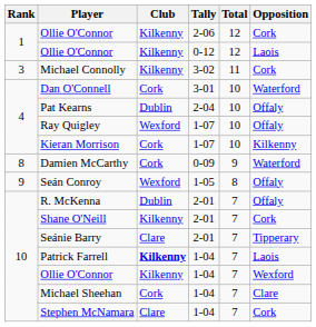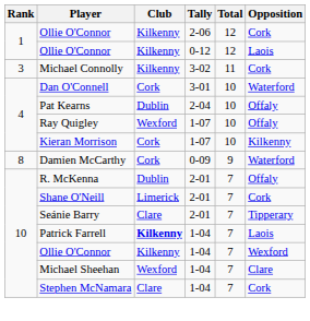 <table class="wikitable">
 <tr>
 <th>Rank</th>
 <th>Player</th>
 <th>Club</th>
 <th>Tally</th>
 <th>Total</th>
 <th>Opposition</th>
 </tr>
 <tr>
 <td rowspan="2" style="text-align:center;">1</td>
 <td><a href='#'>Ollie O'Connor</a></td>
 <td><a href='#'>Kilkenny</a></td>
 <td align=center>2-06</td>
 <td align=center>12</td>
 <td><a href='#'>Cork</a></td>
 </tr>
 <tr>
 <td><a href='#'>Ollie O'Connor</a></td>
 <td><a href='#'>Kilkenny</a></td>
 <td align=center>0-12</td>
 <td align=center>12</td>
 <td><a href='#'>Laois</a></td>
 </tr>
 <tr>
 <td rowspan="1" style="text-align:center;">3</td>
 <td>Michael Connolly</td>
 <td><a href='#'>Kilkenny</a></td>
 <td align=center>3-02</td>
 <td align=center>11</td>
 <td><a href='#'>Cork</a></td>
 </tr>
 <tr>
 <td rowspan="4" style="text-align:center;">4</td>
 <td><a href='#'>Dan O'Connell</a></td>
 <td><a href='#'>Cork</a></td>
 <td align=center>3-01</td>
 <td align=center>10</td>
 <td><a href='#'>Waterford</a></td>
 </tr>
 <tr>
 <td>Pat Kearns</td>
 <td><a href='#'>Dublin</a></td>
 <td align=center>2-04</td>
 <td align=center>10</td>
 <td><a href='#'>Offaly</a></td>
 </tr>
 <tr>
 <td>Ray Quigley</td>
 <td><a href='#'>Wexford</a></td>
 <td align=center>1-07</td>
 <td align=center>10</td>
 <td><a href='#'>Offaly</a></td>
 </tr>
 <tr>
 <td><a href='#'>Kieran Morrison</a></td>
 <td><a href='#'>Cork</a></td>
 <td align=center>1-07</td>
 <td align=center>10</td>
 <td><a href='#'>Kilkenny</a></td>
 </tr>
 <tr>
 <td rowspan="1" style="text-align:center;">8</td>
 <td>Damien McCarthy</td>
 <td><a href='#'>Cork</a></td>
 <td align=center>0-09</td>
 <td align=center>9</td>
 <td><a href='#'>Waterford</a></td>
 </tr>
 <tr>
-<td rowspan="1" style="text-align:center;">9</td>
-<td>Seán Conroy</td>
-<td><a href='#'>Wexford</a></td>
-<td align=center>1-05</td>
-<td align=center>8</td>
-<td><a href='#'>Offaly</a></td>
-</tr>
-<tr>
 <td rowspan="7" style="text-align:center;">10</td>
 <td>R. McKenna</td>
 <td><a href='#'>Dublin</a></td>
 <td align=center>2-01</td>
 <td align=center>7</td>
 <td><a href='#'>Offaly</a></td>
 </tr>
 <tr>
 <td><a href='#'>Shane O'Neill</a></td>
-<td><a href='#'>Kilkenny</a></td>
+<td><a href='#'>Limerick</a></td>
 <td align=center>2-01</td>
 <td align=center>7</td>
 <td><a href='#'>Cork</a></td>
 </tr>
 <tr>
 <td>Seánie Barry</td>
 <td><a href='#'>Clare</a></td>
 <td align=center>2-01</td>
 <td align=center>7</td>
 <td><a href='#'>Tipperary</a></td>
 </tr>
 <tr>
 <td>Patrick Farrell</td>
 <td><strong><a href='#'>Kilkenny</a></strong></td>
 <td align=center>1-04</td>
 <td align=center>7</td>
 <td><a href='#'>Laois</a></td>
 </tr>
 <tr>
 <td><a href='#'>Ollie O'Connor</a></td>
 <td><a href='#'>Kilkenny</a></td>
 <td align=center>1-04</td>
 <td align=center>7</td>
 <td><a href='#'>Wexford</a></td>
 </tr>
 <tr>
 <td>Michael Sheehan</td>
-<td><a href='#'>Cork</a></td>
+<td><a href='#'>Wexford</a></td>
 <td align=center>1-04</td>
 <td align=center>7</td>
 <td><a href='#'>Clare</a></td>
 </tr>
 <tr>
 <td><a href='#'>Stephen McNamara</a></td>
 <td><a href='#'>Clare</a></td>
 <td align=center>1-04</td>
 <td align=center>7</td>
 <td><a href='#'>Cork</a></td>
 </tr>
 </table>
